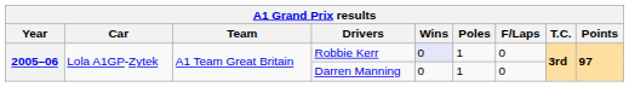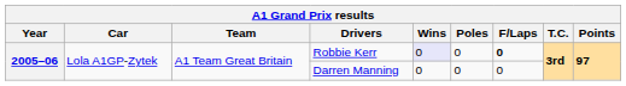 <table class="wikitable" style="font-size:85%; width:700px">
 <tr>
 <th colspan=9><a href='#'>A1 Grand Prix</a> results</th>
 </tr>
 <tr>
 <th>Year</th>
 <th>Car</th>
 <th>Team</th>
 <th>Drivers</th>
 <th>Wins</th>
 <th>Poles</th>
 <th>F/Laps</th>
 <th>T.C.</th>
 <th>Points</th>
 </tr>
 <tr>
 <th rowspan=2><a href='#'>2005–06</a></th>
 <td rowspan=2><a href='#'>Lola A1GP</a>-<a href='#'>Zytek</a></td>
 <td rowspan=2> <a href='#'>A1 Team Great Britain</a></td>
 <td> <a href='#'>Robbie Kerr</a></td>
 <td style="background: lavender;">0</td>
-<td>1</td>
 <td>0</td>
+<td><strong>0</strong></td>
 <td rowspan=2 style="background:#FFDF9F;"><strong>3rd</strong></td>
 <td rowspan=2 style="background:#FFDF9F;"><strong>97</strong></td>
 </tr>
 <tr>
 <td> <a href='#'>Darren Manning</a></td>
 <td>0</td>
-<td>1</td>
+<td>0</td>
 <td>0</td>
 </tr>
 </table>
